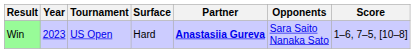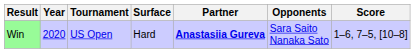 <table class="wikitable">
 <tr>
 <th>Result</th>
 <th>Year</th>
 <th>Tournament</th>
 <th>Surface</th>
 <th>Partner</th>
 <th>Opponents</th>
 <th>Score</th>
 </tr>
 <tr style="background:#ccf;">
 <td bgcolor=98fb98>Win</td>
-<td><a href='#'>2023</a></td>
+<td><a href='#'>2020</a></td>
 <td><a href='#'>US Open</a></td>
 <td>Hard</td>
 <td><strong> <a href='#'>Anastasiia Gureva</a></strong></td>
 <td> <a href='#'>Sara Saito</a><br> <a href='#'>Nanaka Sato</a></td>
 <td>1–6, 7–5, [10–8]</td>
 </tr>
 </table>
